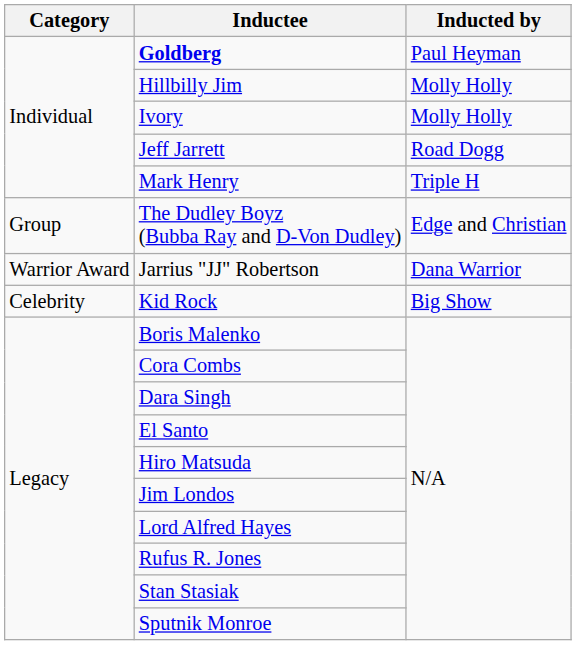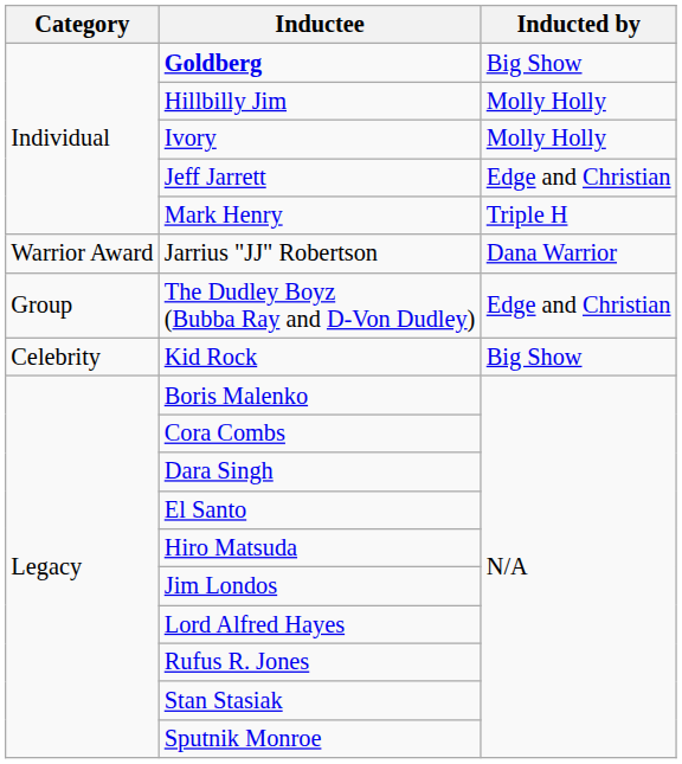 <table class="wikitable">
 <tr>
 <th>Category</th>
 <th>Inductee</th>
 <th>Inducted by</th>
 </tr>
 <tr>
 <td rowspan="5">Individual</td>
 <td><strong><a href='#'>Goldberg</a></strong></td>
-<td><a href='#'>Paul Heyman</a></td>
+<td><a href='#'>Big Show</a></td>
 </tr>
 <tr>
 <td><a href='#'>Hillbilly Jim</a></td>
 <td><a href='#'>Molly Holly</a></td>
 </tr>
 <tr>
 <td><a href='#'>Ivory</a></td>
 <td><a href='#'>Molly Holly</a></td>
 </tr>
 <tr>
 <td><a href='#'>Jeff Jarrett</a></td>
-<td><a href='#'>Road Dogg</a></td>
+<td><a href='#'>Edge</a> and <a href='#'>Christian</a></td>
 </tr>
 <tr>
 <td><a href='#'>Mark Henry</a></td>
 <td><a href='#'>Triple H</a></td>
 </tr>
 <tr>
+<td>Warrior Award</td>
+<td>Jarrius "JJ" Robertson</td>
+<td><a href='#'>Dana Warrior</a></td>
+</tr>
+<tr>
 <td>Group</td>
 <td><a href='#'>The Dudley Boyz</a><br>(<a href='#'>Bubba Ray</a> and <a href='#'>D-Von Dudley</a>)</td>
 <td><a href='#'>Edge</a> and <a href='#'>Christian</a></td>
-</tr>
-<tr>
-<td>Warrior Award</td>
-<td>Jarrius "JJ" Robertson</td>
-<td><a href='#'>Dana Warrior</a></td>
 </tr>
 <tr>
 <td>Celebrity</td>
 <td><a href='#'>Kid Rock</a></td>
 <td><a href='#'>Big Show</a></td>
 </tr>
 <tr>
 <td rowspan="10">Legacy</td>
 <td><a href='#'>Boris Malenko</a></td>
 <td rowspan="10">N/A</td>
 </tr>
 <tr>
 <td><a href='#'>Cora Combs</a></td>
 </tr>
 <tr>
 <td><a href='#'>Dara Singh</a></td>
 </tr>
 <tr>
 <td><a href='#'>El Santo</a></td>
 </tr>
 <tr>
 <td><a href='#'>Hiro Matsuda</a></td>
 </tr>
 <tr>
 <td><a href='#'>Jim Londos</a></td>
 </tr>
 <tr>
 <td><a href='#'>Lord Alfred Hayes</a></td>
 </tr>
 <tr>
 <td><a href='#'>Rufus R. Jones</a></td>
 </tr>
 <tr>
 <td><a href='#'>Stan Stasiak</a></td>
 </tr>
 <tr>
 <td><a href='#'>Sputnik Monroe</a></td>
 </tr>
 </table>
